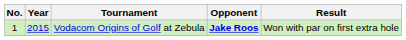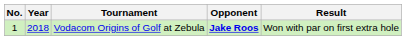 <table class="wikitable" style="font-size:95%;">
 <tr>
 <th>No.</th>
 <th>Year</th>
 <th>Tournament</th>
 <th>Opponent</th>
 <th>Result</th>
 </tr>
 <tr style="background:#D0F0C0;">
 <td align=center>1</td>
-<td><a href='#'>2015</a></td>
+<td><a href='#'>2018</a></td>
 <td><a href='#'>Vodacom Origins of Golf</a> at Zebula</td>
 <td><strong> <a href='#'>Jake Roos</a></strong></td>
 <td>Won with par on first extra hole</td>
 </tr>
 </table>
